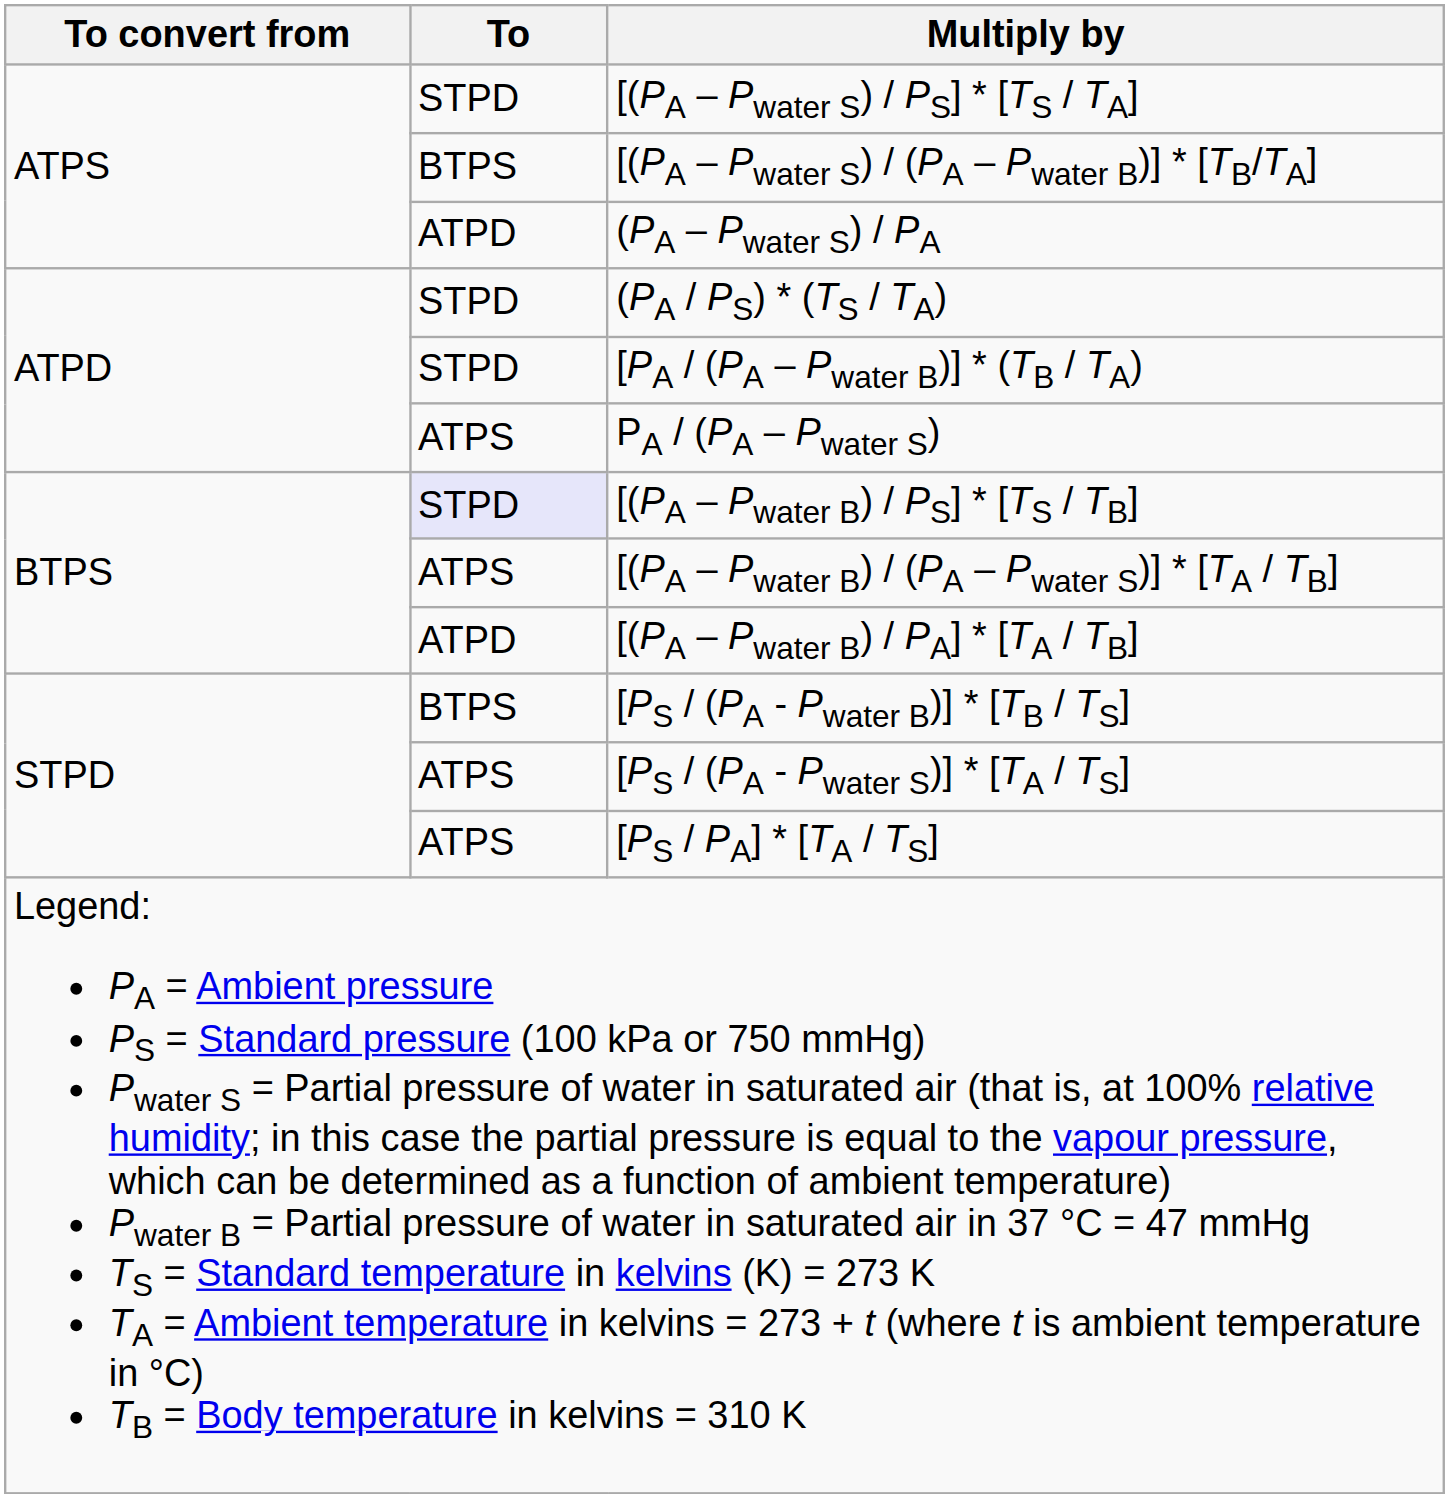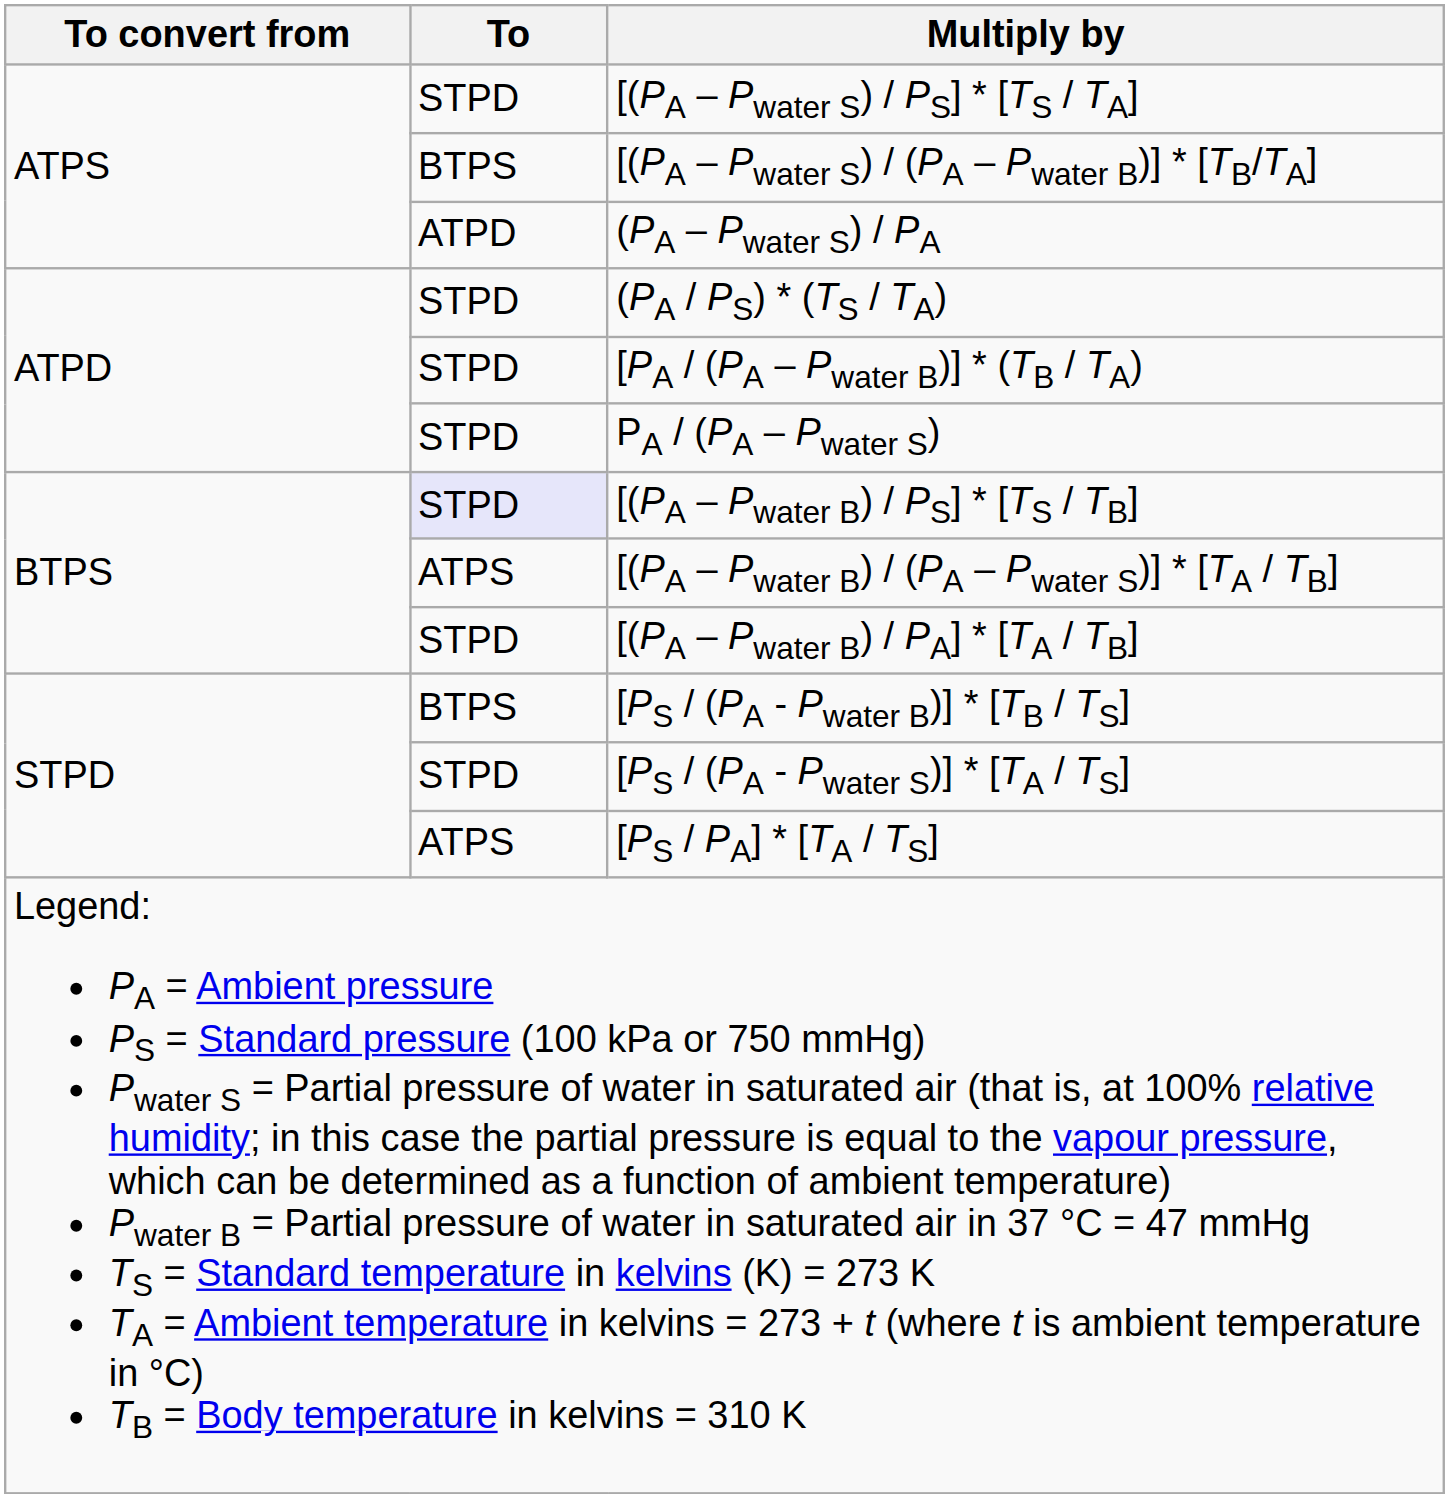 <table class="wikitable">
 <tr>
 <th>To convert from</th>
 <th>To</th>
 <th>Multiply by</th>
 </tr>
 <tr>
 <td rowspan=3>ATPS</td>
 <td>STPD</td>
 <td>[(<em>P</em><sub>A</sub> – <em>P</em><sub>water S</sub>) / <em>P</em><sub>S</sub>] * [<em>T</em><sub>S</sub> / <em>T</em><sub>A</sub>]</td>
 </tr>
 <tr>
 <td>BTPS</td>
 <td>[(<em>P</em><sub>A</sub> – <em>P</em><sub>water S</sub>) / (<em>P</em><sub>A</sub> – <em>P</em><sub>water B</sub>)] * [<em>T</em><sub>B</sub>/<em>T</em><sub>A</sub>]</td>
 </tr>
 <tr>
 <td>ATPD</td>
 <td>(<em>P</em><sub>A</sub> – <em>P</em><sub>water S</sub>) / <em>P</em><sub>A</sub></td>
 </tr>
 <tr>
 <td rowspan=3>ATPD</td>
 <td>STPD</td>
 <td>(<em>P</em><sub>A</sub> / <em>P</em><sub>S</sub>) * (<em>T</em><sub>S</sub> / <em>T</em><sub>A</sub>)</td>
 </tr>
 <tr>
 <td>STPD</td>
 <td>[<em>P</em><sub>A</sub> / (<em>P</em><sub>A</sub> – <em>P</em><sub>water B</sub>)] * (<em>T</em><sub>B</sub> / <em>T</em><sub>A</sub>)</td>
 </tr>
 <tr>
-<td>ATPS</td>
+<td>STPD</td>
 <td>P<sub>A</sub> / (<em>P</em><sub>A</sub> – <em>P</em><sub>water S</sub>)</td>
 </tr>
 <tr>
 <td rowspan=3>BTPS</td>
 <td style="background: lavender;">STPD</td>
 <td>[(<em>P</em><sub>A</sub> – <em>P</em><sub>water B</sub>) / <em>P</em><sub>S</sub>] * [<em>T</em><sub>S</sub> / <em>T</em><sub>B</sub>]</td>
 </tr>
 <tr>
 <td>ATPS</td>
 <td>[(<em>P</em><sub>A</sub> – <em>P</em><sub>water B</sub>) / (<em>P</em><sub>A</sub> – <em>P</em><sub>water S</sub>)] * [<em>T</em><sub>A</sub> / <em>T</em><sub>B</sub>]</td>
 </tr>
 <tr>
-<td>ATPD</td>
+<td>STPD</td>
 <td>[(<em>P</em><sub>A</sub> – <em>P</em><sub>water B</sub>) / <em>P</em><sub>A</sub>] * [<em>T</em><sub>A</sub> / <em>T</em><sub>B</sub>]</td>
 </tr>
 <tr>
 <td rowspan=3>STPD</td>
 <td>BTPS</td>
 <td>[<em>P</em><sub>S</sub> / (<em>P</em><sub>A</sub> - <em>P</em><sub>water B</sub>)] * [<em>T</em><sub>B</sub> / <em>T</em><sub>S</sub>]</td>
 </tr>
 <tr>
-<td>ATPS</td>
+<td>STPD</td>
 <td>[<em>P</em><sub>S</sub> / (<em>P</em><sub>A</sub> - <em>P</em><sub>water S</sub>)] * [<em>T</em><sub>A</sub> / <em>T</em><sub>S</sub>]</td>
 </tr>
 <tr>
 <td>ATPS</td>
 <td>[<em>P</em><sub>S</sub> / <em>P</em><sub>A</sub>] * [<em>T</em><sub>A</sub> / <em>T</em><sub>S</sub>]</td>
 </tr>
 <tr>
 <td colspan=3><div>Legend:<br><ul><li><em>P</em><sub>A</sub> = <a href='#'>Ambient pressure</a></li><li><em>P</em><sub>S</sub> = <a href='#'>Standard pressure</a> (100 kPa or 750 mmHg)</li><li><em>P</em><sub>water S</sub> = Partial pressure of water in saturated air (that is, at 100% <a href='#'>relative humidity</a>; in this case the partial pressure is equal to the <a href='#'>vapour pressure</a>, which can be determined as a function of ambient temperature)</li><li><em>P</em><sub>water B</sub> = Partial pressure of water in saturated air in 37 °C = 47 mmHg</li><li><em>T</em><sub>S</sub> = <a href='#'>Standard temperature</a> in <a href='#'>kelvins</a> (K) = 273 K</li><li><em>T</em><sub>A</sub> = <a href='#'>Ambient temperature</a> in kelvins = 273 + <em>t</em> (where <em>t</em> is ambient temperature in °C)</li><li><em>T</em><sub>B</sub> = <a href='#'>Body temperature</a> in kelvins = 310 K</li></ul></div></td>
 </tr>
 <tr>
 </tr>
 </table>
